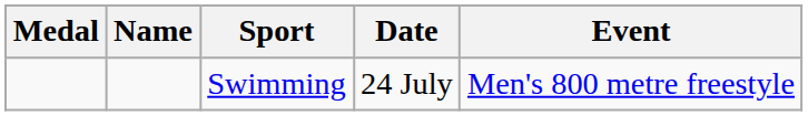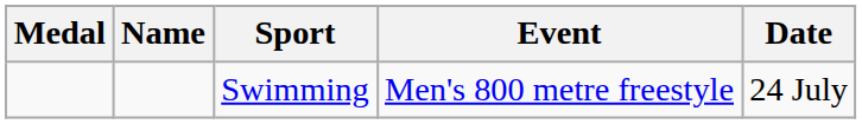 <table class="wikitable sortable" style="font-size:90%">
 <tr>
 <th>Medal</th>
 <th>Name</th>
 <th>Sport</th>
+<th>Event</th>
 <th>Date</th>
-<th>Event</th>
 </tr>
 <tr>
 <td></td>
 <td></td>
 <td><a href='#'>Swimming</a></td>
+<td><a href='#'>Men's 800 metre freestyle</a></td>
 <td>24 July</td>
-<td><a href='#'>Men's 800 metre freestyle</a></td>
 </tr>
 </table>
